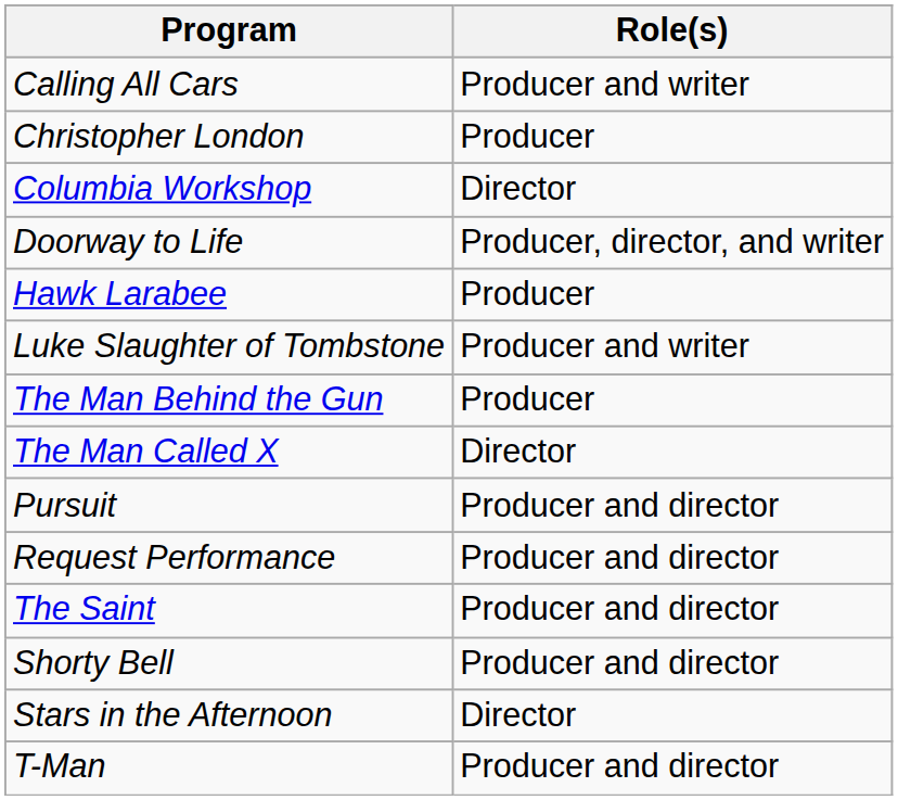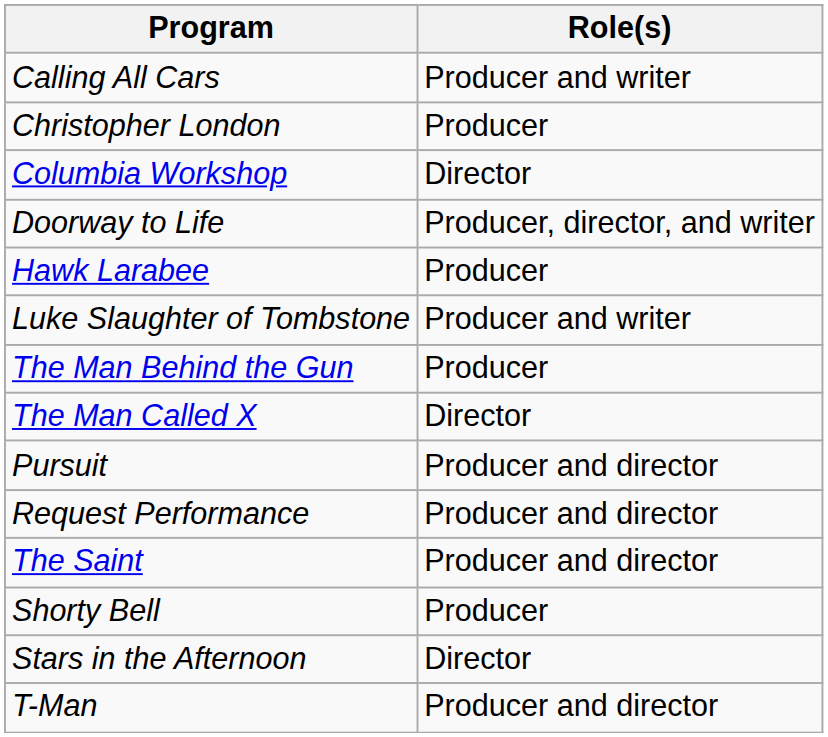 <table class="wikitable">
 <tr>
 <th>Program</th>
 <th>Role(s)</th>
 </tr>
 <tr>
 <td><em>Calling All Cars</em></td>
 <td>Producer and writer </td>
 </tr>
 <tr>
 <td><em>Christopher London</em></td>
 <td>Producer</td>
 </tr>
 <tr>
 <td><em><a href='#'>Columbia Workshop</a></em></td>
 <td>Director</td>
 </tr>
 <tr>
 <td><em>Doorway to Life</em></td>
 <td>Producer, director, and writer</td>
 </tr>
 <tr>
 <td><em><a href='#'>Hawk Larabee</a></em></td>
 <td>Producer</td>
 </tr>
 <tr>
 <td><em>Luke Slaughter of Tombstone</em></td>
 <td>Producer and writer </td>
 </tr>
 <tr>
 <td><em><a href='#'>The Man Behind the Gun</a></em></td>
 <td>Producer</td>
 </tr>
 <tr>
 <td><em><a href='#'>The Man Called X</a></em></td>
 <td>Director</td>
 </tr>
 <tr>
 <td><em>Pursuit</em></td>
 <td>Producer and director</td>
 </tr>
 <tr>
 <td><em>Request Performance</em></td>
 <td>Producer and director</td>
 </tr>
 <tr>
 <td><em><a href='#'>The Saint</a></em></td>
 <td>Producer and director</td>
 </tr>
 <tr>
 <td><em>Shorty Bell</em></td>
-<td>Producer and director</td>
+<td>Producer </td>
 </tr>
 <tr>
 <td><em>Stars in the Afternoon</em></td>
 <td>Director</td>
 </tr>
 <tr>
 <td><em>T-Man</em></td>
 <td>Producer and director</td>
 </tr>
 </table>
